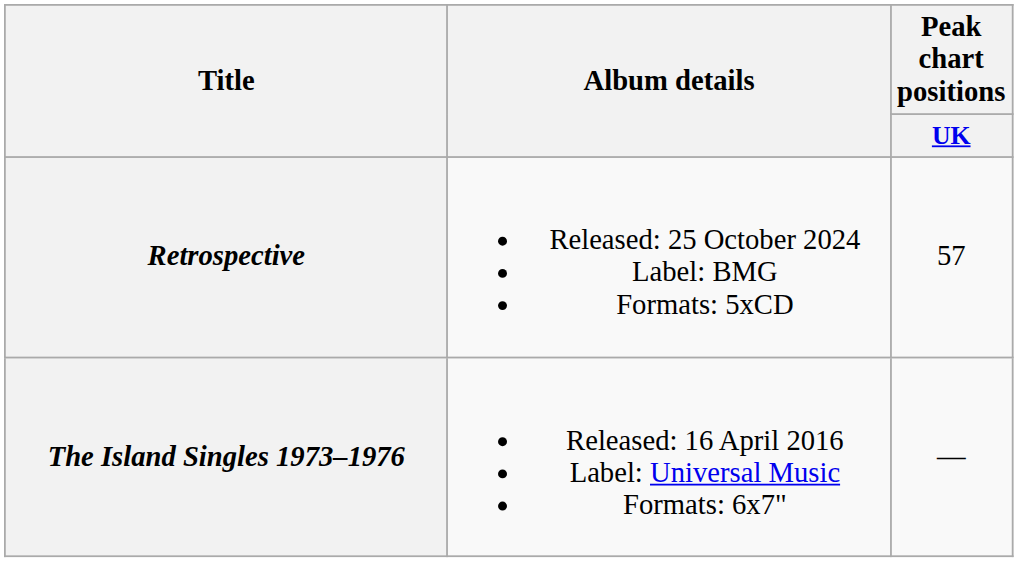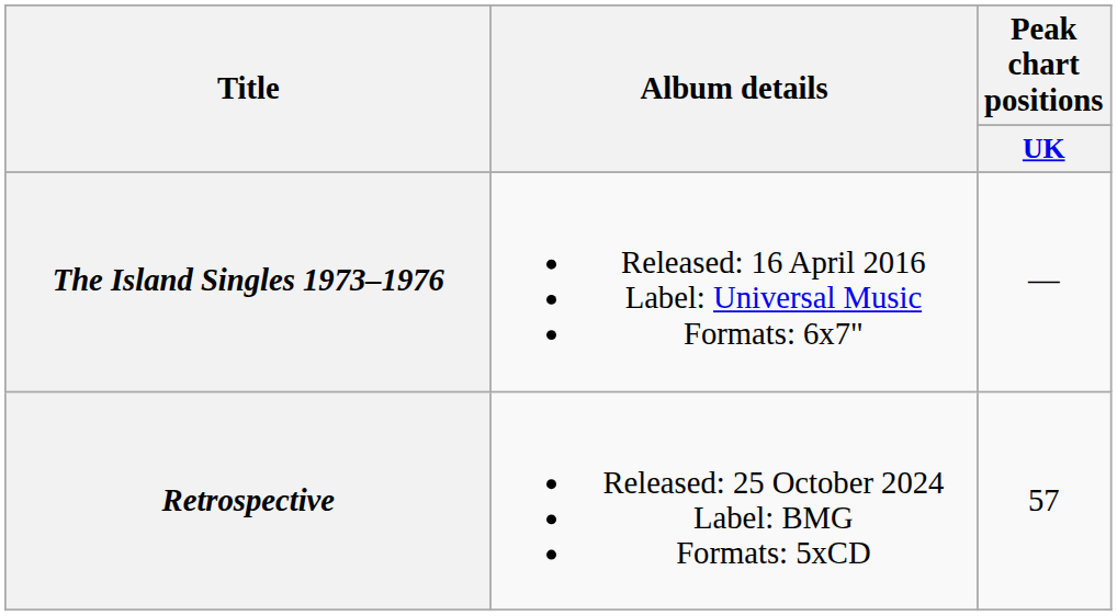 <table class="wikitable plainrowheaders" style="text-align:center;">
 <tr>
 <th rowspan="2" scope="col" style="width:15em;">Title</th>
 <th rowspan="2" scope="col" style="width:15em;">Album details</th>
 <th colspan="1">Peak chart positions</th>
 </tr>
 <tr>
 <th scope="col" style="width:2em;font-size:90%;"><a href='#'>UK</a><br></th>
 </tr>
 <tr>
+<th scope="row"><em>The Island Singles 1973–1976</em></th>
+<td><br><ul><li>Released: 16 April 2016</li><li>Label: <a href='#'>Universal Music</a></li><li>Formats: 6x7"</li></ul></td>
+<td>—</td>
+</tr>
+<tr>
 <th scope="row"><em>Retrospective</em></th>
 <td><br><ul><li>Released: 25 October 2024</li><li>Label: BMG</li><li>Formats: 5xCD</li></ul></td>
 <td>57</td>
 </tr>
-<tr>
-<th scope="row"><em>The Island Singles 1973–1976</em></th>
-<td><br><ul><li>Released: 16 April 2016</li><li>Label: <a href='#'>Universal Music</a></li><li>Formats: 6x7"</li></ul></td>
-<td>—</td>
-</tr>
 </table>
